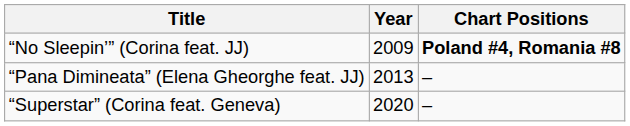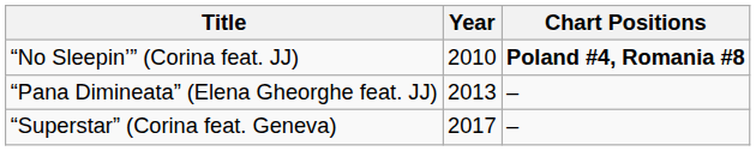 <table class="wikitable">
 <tr>
 <th>Title</th>
 <th>Year</th>
 <th>Chart Positions</th>
 </tr>
 <tr>
 <td>“No Sleepin’” (Corina feat. JJ)</td>
-<td>2009</td>
+<td>2010</td>
 <td><strong>Poland #4, Romania #8</strong></td>
 </tr>
 <tr>
 <td>“Pana Dimineata” (Elena Gheorghe feat. JJ)</td>
 <td>2013</td>
 <td>–</td>
 </tr>
 <tr>
 <td>“Superstar” (Corina feat. Geneva)</td>
-<td>2020</td>
+<td>2017</td>
 <td>–</td>
 </tr>
 </table>
